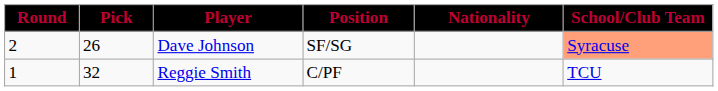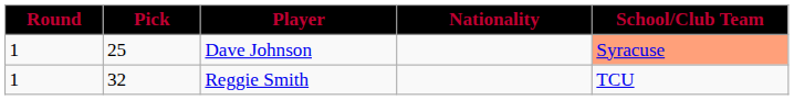 <table class="wikitable sortable sortable">
 <tr>
 <th style="background:#000000;color:#BE0032" width="10%">Round</th>
 <th style="background:#000000;color:#BE0032" width="10%">Pick</th>
 <th style="background:#000000;color:#BE0032" width="20%">Player</th>
-<th style="background:#000000;color:#BE0032" width="15%">Position</th>
 <th style="background:#000000;color:#BE0032" width="20%">Nationality</th>
 <th style="background:#000000;color:#BE0032" width="20%">School/Club Team</th>
 </tr>
 <tr>
-<td>2</td>
-<td>26</td>
+<td>1</td>
+<td>25</td>
 <td><a href='#'>Dave Johnson</a></td>
-<td>SF/SG</td>
 <td></td>
 <td style="background: lightsalmon;"><a href='#'>Syracuse</a></td>
 </tr>
 <tr>
 <td>1</td>
 <td>32</td>
 <td><a href='#'>Reggie Smith</a></td>
-<td>C/PF</td>
 <td></td>
 <td><a href='#'>TCU</a></td>
 </tr>
 </table>
